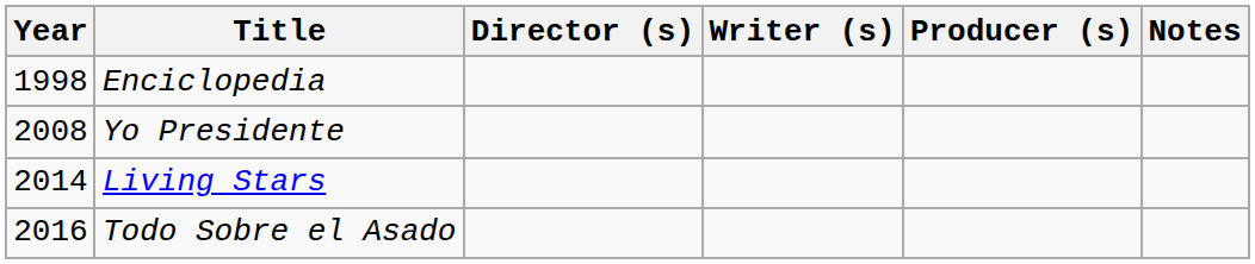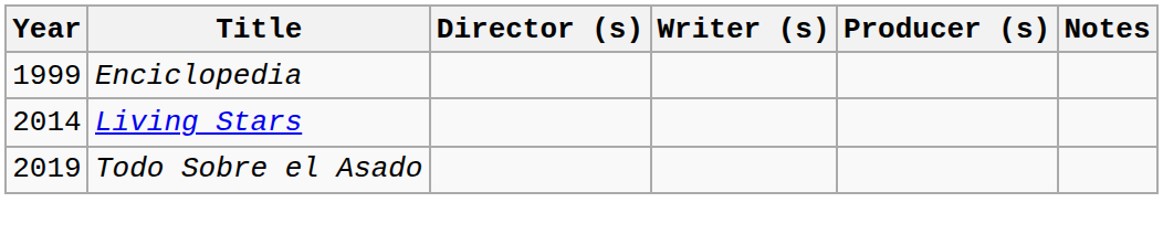 <table class="wikitable sortable">
 <tr>
 <th>Year</th>
 <th>Title</th>
 <th>Director (s)</th>
 <th>Writer (s)</th>
 <th>Producer (s)</th>
 <th>Notes</th>
 </tr>
 <tr>
-<td>1998</td>
+<td>1999</td>
 <td><em>Enciclopedia</em></td>
-<td></td>
-<td></td>
-<td></td>
-<td></td>
-</tr>
-<tr>
-<td>2008</td>
-<td><em>Yo Presidente</em></td>
 <td></td>
 <td></td>
 <td></td>
 <td></td>
 </tr>
 <tr>
 <td>2014</td>
 <td><em><a href='#'>Living Stars</a></em></td>
 <td></td>
 <td></td>
 <td></td>
 <td></td>
 </tr>
 <tr>
-<td>2016</td>
+<td>2019</td>
 <td><em>Todo Sobre el Asado</em></td>
 <td></td>
 <td></td>
 <td></td>
 <td></td>
 </tr>
 </table>
